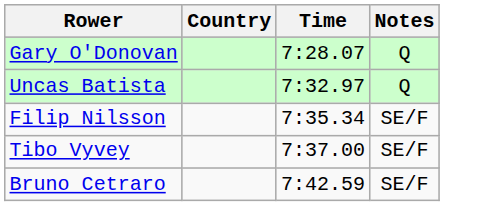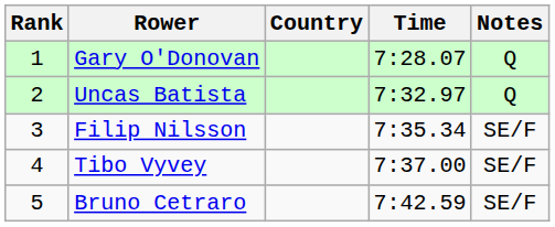 <table class="wikitable" style="text-align:center">
 <tr>
+<th>Rank</th>
 <th>Rower</th>
 <th>Country</th>
 <th>Time</th>
 <th>Notes</th>
 </tr>
 <tr bgcolor=ccffcc>
+<td>1</td>
 <td align="left"><a href='#'>Gary O'Donovan</a></td>
 <td align="left"></td>
 <td>7:28.07</td>
 <td>Q</td>
 </tr>
 <tr bgcolor=ccffcc>
+<td>2</td>
 <td align="left"><a href='#'>Uncas Batista</a></td>
 <td align="left"></td>
 <td>7:32.97</td>
 <td>Q</td>
 </tr>
 <tr>
+<td>3</td>
 <td align="left"><a href='#'>Filip Nilsson</a></td>
 <td align="left"></td>
 <td>7:35.34</td>
 <td>SE/F</td>
 </tr>
 <tr>
+<td>4</td>
 <td align="left"><a href='#'>Tibo Vyvey</a></td>
 <td align="left"></td>
 <td>7:37.00</td>
 <td>SE/F</td>
 </tr>
 <tr>
+<td>5</td>
 <td align="left"><a href='#'>Bruno Cetraro</a></td>
 <td align="left"></td>
 <td>7:42.59</td>
 <td>SE/F</td>
 </tr>
 </table>
